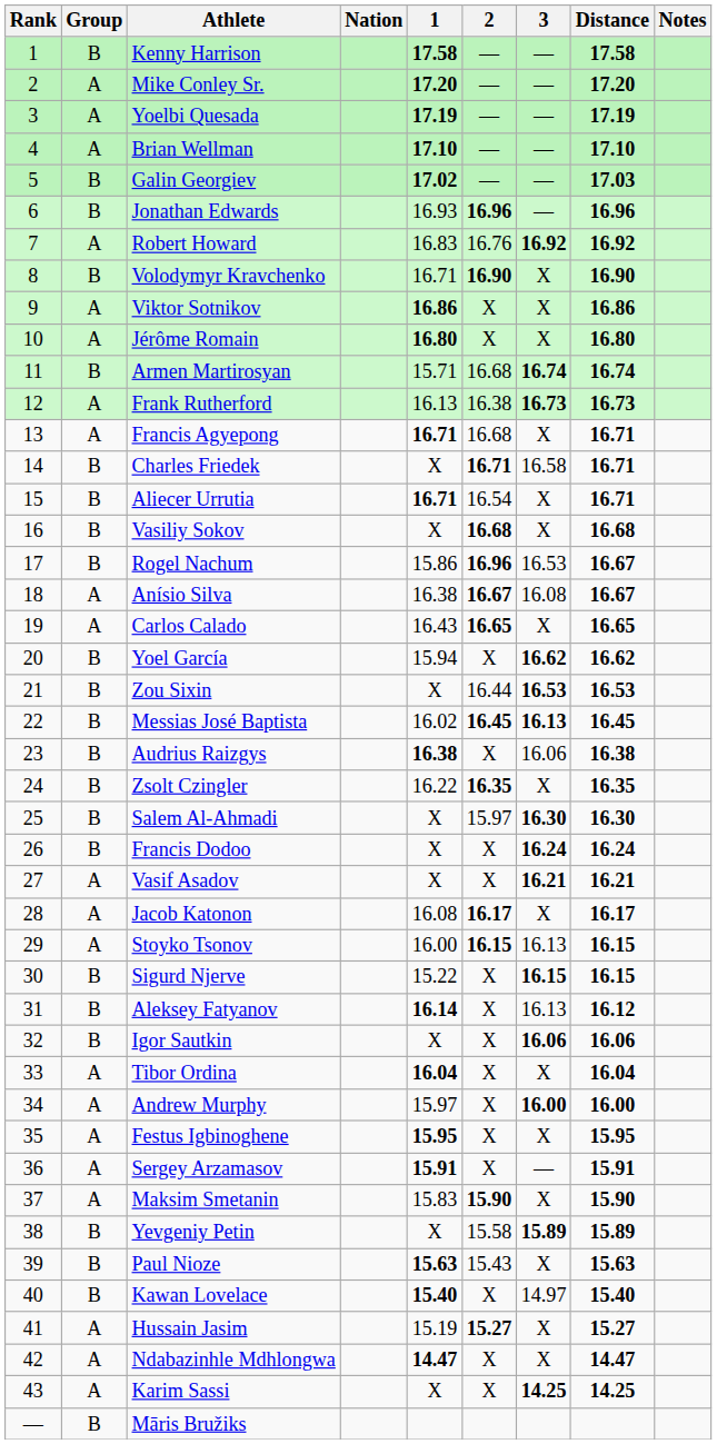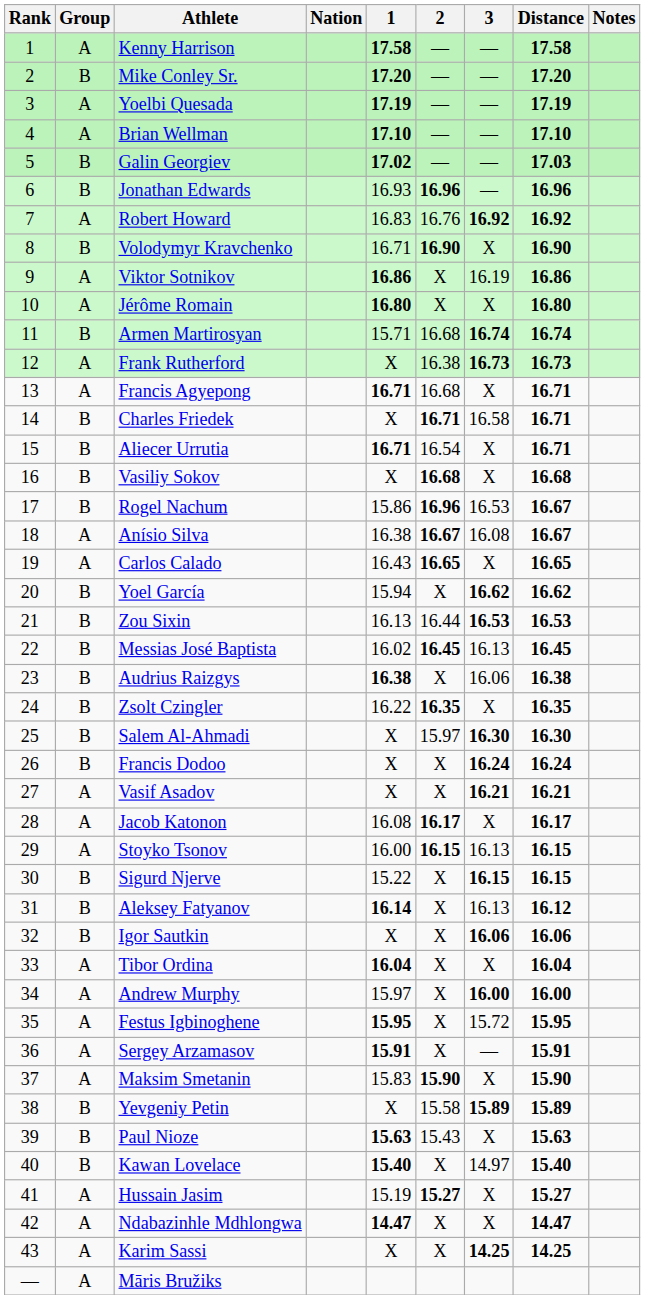 <table class="wikitable sortable" style="text-align:center">
 <tr>
 <th>Rank</th>
 <th>Group</th>
 <th>Athlete</th>
 <th>Nation</th>
 <th>1</th>
 <th>2</th>
 <th>3</th>
 <th>Distance</th>
 <th>Notes</th>
 </tr>
 <tr style="background:#bbf3bb;">
 <td>1</td>
-<td>B</td>
+<td>A</td>
 <td align=left><a href='#'>Kenny Harrison</a></td>
 <td align=left></td>
 <td><strong>17.58</strong></td>
 <td data-sort-value=1.00>—</td>
 <td data-sort-value=1.00>—</td>
 <td><strong>17.58</strong></td>
 <td></td>
 </tr>
 <tr style="background:#bbf3bb;">
 <td>2</td>
-<td>A</td>
+<td>B</td>
 <td align=left><a href='#'>Mike Conley Sr.</a></td>
 <td align=left></td>
 <td><strong>17.20</strong></td>
 <td data-sort-value=1.00>—</td>
 <td data-sort-value=1.00>—</td>
 <td><strong>17.20</strong></td>
 <td></td>
 </tr>
 <tr style="background:#bbf3bb;">
 <td>3</td>
 <td>A</td>
 <td align=left><a href='#'>Yoelbi Quesada</a></td>
 <td align=left></td>
 <td><strong>17.19</strong></td>
 <td data-sort-value=1.00>—</td>
 <td data-sort-value=1.00>—</td>
 <td><strong>17.19</strong></td>
 <td></td>
 </tr>
 <tr style="background:#bbf3bb;">
 <td>4</td>
 <td>A</td>
 <td align=left><a href='#'>Brian Wellman</a></td>
 <td align=left></td>
 <td><strong>17.10</strong></td>
 <td data-sort-value=1.00>—</td>
 <td data-sort-value=1.00>—</td>
 <td><strong>17.10</strong></td>
 <td></td>
 </tr>
 <tr style="background:#bbf3bb;">
 <td>5</td>
 <td>B</td>
 <td align=left><a href='#'>Galin Georgiev</a></td>
 <td align=left></td>
 <td><strong>17.02</strong></td>
 <td data-sort-value=1.00>—</td>
 <td data-sort-value=1.00>—</td>
 <td><strong>17.03</strong></td>
 <td></td>
 </tr>
 <tr style="background:#ccf9cc;">
 <td>6</td>
 <td>B</td>
 <td align=left><a href='#'>Jonathan Edwards</a></td>
 <td align=left></td>
 <td>16.93</td>
 <td><strong>16.96</strong></td>
 <td data-sort-value=1.00>—</td>
 <td><strong>16.96</strong></td>
 <td></td>
 </tr>
 <tr style="background:#ccf9cc;">
 <td>7</td>
 <td>A</td>
 <td align=left><a href='#'>Robert Howard</a></td>
 <td align=left></td>
 <td>16.83</td>
 <td>16.76</td>
 <td><strong>16.92</strong></td>
 <td><strong>16.92</strong></td>
 <td></td>
 </tr>
 <tr style="background:#ccf9cc;">
 <td>8</td>
 <td>B</td>
 <td align=left><a href='#'>Volodymyr Kravchenko</a></td>
 <td align=left></td>
 <td>16.71</td>
 <td><strong>16.90</strong></td>
 <td data-sort-value=1.00>X</td>
 <td><strong>16.90</strong></td>
 <td></td>
 </tr>
 <tr style="background:#ccf9cc;">
 <td>9</td>
 <td>A</td>
 <td align=left><a href='#'>Viktor Sotnikov</a></td>
 <td align=left></td>
 <td><strong>16.86</strong></td>
 <td data-sort-value=1.00>X</td>
-<td data-sort-value=1.00>X</td>
+<td>16.19</td>
 <td><strong>16.86</strong></td>
 <td></td>
 </tr>
 <tr style="background:#ccf9cc;">
 <td>10</td>
 <td>A</td>
 <td align=left><a href='#'>Jérôme Romain</a></td>
 <td align=left></td>
 <td><strong>16.80</strong></td>
 <td data-sort-value=1.00>X</td>
 <td data-sort-value=1.00>X</td>
 <td><strong>16.80</strong></td>
 <td></td>
 </tr>
 <tr style="background:#ccf9cc;">
 <td>11</td>
 <td>B</td>
 <td align=left><a href='#'>Armen Martirosyan</a></td>
 <td align=left></td>
 <td>15.71</td>
 <td>16.68</td>
 <td><strong>16.74</strong></td>
 <td><strong>16.74</strong></td>
 <td></td>
 </tr>
 <tr style="background:#ccf9cc;">
 <td>12</td>
 <td>A</td>
 <td align=left><a href='#'>Frank Rutherford</a></td>
 <td align=left></td>
-<td>16.13</td>
+<td data-sort-value=1.00>X</td>
 <td>16.38</td>
 <td><strong>16.73</strong></td>
 <td><strong>16.73</strong></td>
 <td></td>
 </tr>
 <tr>
 <td>13</td>
 <td>A</td>
 <td align=left><a href='#'>Francis Agyepong</a></td>
 <td align=left></td>
 <td><strong>16.71</strong></td>
 <td>16.68</td>
 <td data-sort-value=1.00>X</td>
 <td><strong>16.71</strong></td>
 <td></td>
 </tr>
 <tr>
 <td>14</td>
 <td>B</td>
 <td align=left><a href='#'>Charles Friedek</a></td>
 <td align=left></td>
 <td data-sort-value=1.00>X</td>
 <td><strong>16.71</strong></td>
 <td>16.58</td>
 <td><strong>16.71</strong></td>
 <td></td>
 </tr>
 <tr>
 <td>15</td>
 <td>B</td>
 <td align=left><a href='#'>Aliecer Urrutia</a></td>
 <td align=left></td>
 <td><strong>16.71</strong></td>
 <td>16.54</td>
 <td data-sort-value=1.00>X</td>
 <td><strong>16.71</strong></td>
 <td></td>
 </tr>
 <tr>
 <td>16</td>
 <td>B</td>
 <td align=left><a href='#'>Vasiliy Sokov</a></td>
 <td align=left></td>
 <td data-sort-value=1.00>X</td>
 <td><strong>16.68</strong></td>
 <td data-sort-value=1.00>X</td>
 <td><strong>16.68</strong></td>
 <td></td>
 </tr>
 <tr>
 <td>17</td>
 <td>B</td>
 <td align=left><a href='#'>Rogel Nachum</a></td>
 <td align=left></td>
 <td>15.86</td>
 <td><strong>16.96</strong></td>
 <td>16.53</td>
 <td><strong>16.67</strong></td>
 <td></td>
 </tr>
 <tr>
 <td>18</td>
 <td>A</td>
 <td align=left><a href='#'>Anísio Silva</a></td>
 <td align=left></td>
 <td>16.38</td>
 <td><strong>16.67</strong></td>
 <td>16.08</td>
 <td><strong>16.67</strong></td>
 <td></td>
 </tr>
 <tr>
 <td>19</td>
 <td>A</td>
 <td align=left><a href='#'>Carlos Calado</a></td>
 <td align=left></td>
 <td>16.43</td>
 <td><strong>16.65</strong></td>
 <td data-sort-value=1.00>X</td>
 <td><strong>16.65</strong></td>
 <td></td>
 </tr>
 <tr>
 <td>20</td>
 <td>B</td>
 <td align=left><a href='#'>Yoel García</a></td>
 <td align=left></td>
 <td>15.94</td>
 <td data-sort-value=1.00>X</td>
 <td><strong>16.62</strong></td>
 <td><strong>16.62</strong></td>
 <td></td>
 </tr>
 <tr>
 <td>21</td>
 <td>B</td>
 <td align=left><a href='#'>Zou Sixin</a></td>
 <td align=left></td>
-<td data-sort-value=1.00>X</td>
+<td>16.13</td>
 <td>16.44</td>
 <td><strong>16.53</strong></td>
 <td><strong>16.53</strong></td>
 <td></td>
 </tr>
 <tr>
 <td>22</td>
 <td>B</td>
 <td align=left><a href='#'>Messias José Baptista</a></td>
 <td align=left></td>
 <td>16.02</td>
 <td><strong>16.45</strong></td>
-<td><strong>16.13</strong></td>
+<td>16.13</td>
 <td><strong>16.45</strong></td>
 <td></td>
 </tr>
 <tr>
 <td>23</td>
 <td>B</td>
 <td align=left><a href='#'>Audrius Raizgys</a></td>
 <td align=left></td>
 <td><strong>16.38</strong></td>
 <td data-sort-value=1.00>X</td>
 <td>16.06</td>
 <td><strong>16.38</strong></td>
 <td></td>
 </tr>
 <tr>
 <td>24</td>
 <td>B</td>
 <td align=left><a href='#'>Zsolt Czingler</a></td>
 <td align=left></td>
 <td>16.22</td>
 <td><strong>16.35</strong></td>
 <td data-sort-value=1.00>X</td>
 <td><strong>16.35</strong></td>
 <td></td>
 </tr>
 <tr>
 <td>25</td>
 <td>B</td>
 <td align=left><a href='#'>Salem Al-Ahmadi</a></td>
 <td align=left></td>
 <td data-sort-value=1.00>X</td>
 <td>15.97</td>
 <td><strong>16.30</strong></td>
 <td><strong>16.30</strong></td>
 <td></td>
 </tr>
 <tr>
 <td>26</td>
 <td>B</td>
 <td align=left><a href='#'>Francis Dodoo</a></td>
 <td align=left></td>
 <td data-sort-value=1.00>X</td>
 <td data-sort-value=1.00>X</td>
 <td><strong>16.24</strong></td>
 <td><strong>16.24</strong></td>
 <td></td>
 </tr>
 <tr>
 <td>27</td>
 <td>A</td>
 <td align=left><a href='#'>Vasif Asadov</a></td>
 <td align=left></td>
 <td data-sort-value=1.00>X</td>
 <td data-sort-value=1.00>X</td>
 <td><strong>16.21</strong></td>
 <td><strong>16.21</strong></td>
 <td></td>
 </tr>
 <tr>
 <td>28</td>
 <td>A</td>
 <td align=left><a href='#'>Jacob Katonon</a></td>
 <td align=left></td>
 <td>16.08</td>
 <td><strong>16.17</strong></td>
 <td data-sort-value=1.00>X</td>
 <td><strong>16.17</strong></td>
 <td></td>
 </tr>
 <tr>
 <td>29</td>
 <td>A</td>
 <td align=left><a href='#'>Stoyko Tsonov</a></td>
 <td align=left></td>
 <td>16.00</td>
 <td><strong>16.15</strong></td>
 <td>16.13</td>
 <td><strong>16.15</strong></td>
 <td></td>
 </tr>
 <tr>
 <td>30</td>
 <td>B</td>
 <td align=left><a href='#'>Sigurd Njerve</a></td>
 <td align=left></td>
 <td>15.22</td>
 <td data-sort-value=1.00>X</td>
 <td><strong>16.15</strong></td>
 <td><strong>16.15</strong></td>
 <td></td>
 </tr>
 <tr>
 <td>31</td>
 <td>B</td>
 <td align=left><a href='#'>Aleksey Fatyanov</a></td>
 <td align=left></td>
 <td><strong>16.14</strong></td>
 <td data-sort-value=1.00>X</td>
 <td>16.13</td>
 <td><strong>16.12</strong></td>
 <td></td>
 </tr>
 <tr>
 <td>32</td>
 <td>B</td>
 <td align=left><a href='#'>Igor Sautkin</a></td>
 <td align=left></td>
 <td data-sort-value=1.00>X</td>
 <td data-sort-value=1.00>X</td>
 <td><strong>16.06</strong></td>
 <td><strong>16.06</strong></td>
 <td></td>
 </tr>
 <tr>
 <td>33</td>
 <td>A</td>
 <td align=left><a href='#'>Tibor Ordina</a></td>
 <td align=left></td>
 <td><strong>16.04</strong></td>
 <td data-sort-value=1.00>X</td>
 <td data-sort-value=1.00>X</td>
 <td><strong>16.04</strong></td>
 <td></td>
 </tr>
 <tr>
 <td>34</td>
 <td>A</td>
 <td align=left><a href='#'>Andrew Murphy</a></td>
 <td align=left></td>
 <td>15.97</td>
 <td data-sort-value=1.00>X</td>
 <td><strong>16.00</strong></td>
 <td><strong>16.00</strong></td>
 <td></td>
 </tr>
 <tr>
 <td>35</td>
 <td>A</td>
 <td align=left><a href='#'>Festus Igbinoghene</a></td>
 <td align=left></td>
 <td><strong>15.95</strong></td>
 <td data-sort-value=1.00>X</td>
-<td data-sort-value=1.00>X</td>
+<td>15.72</td>
 <td><strong>15.95</strong></td>
 <td></td>
 </tr>
 <tr>
 <td>36</td>
 <td>A</td>
 <td align=left><a href='#'>Sergey Arzamasov</a></td>
 <td align=left></td>
 <td><strong>15.91</strong></td>
 <td data-sort-value=1.00>X</td>
 <td data-sort-value=1.00>—</td>
 <td><strong>15.91</strong></td>
 <td></td>
 </tr>
 <tr>
 <td>37</td>
 <td>A</td>
 <td align=left><a href='#'>Maksim Smetanin</a></td>
 <td align=left></td>
 <td>15.83</td>
 <td><strong>15.90</strong></td>
 <td data-sort-value=1.00>X</td>
 <td><strong>15.90</strong></td>
 <td></td>
 </tr>
 <tr>
 <td>38</td>
 <td>B</td>
 <td align=left><a href='#'>Yevgeniy Petin</a></td>
 <td align=left></td>
 <td data-sort-value=1.00>X</td>
 <td>15.58</td>
 <td><strong>15.89</strong></td>
 <td><strong>15.89</strong></td>
 <td></td>
 </tr>
 <tr>
 <td>39</td>
 <td>B</td>
 <td align=left><a href='#'>Paul Nioze</a></td>
 <td align=left></td>
 <td><strong>15.63</strong></td>
 <td>15.43</td>
 <td data-sort-value=1.00>X</td>
 <td><strong>15.63</strong></td>
 <td></td>
 </tr>
 <tr>
 <td>40</td>
 <td>B</td>
 <td align=left><a href='#'>Kawan Lovelace</a></td>
 <td align=left></td>
 <td><strong>15.40</strong></td>
 <td data-sort-value=1.00>X</td>
 <td>14.97</td>
 <td><strong>15.40</strong></td>
 <td></td>
 </tr>
 <tr>
 <td>41</td>
 <td>A</td>
 <td align=left><a href='#'>Hussain Jasim</a></td>
 <td align=left></td>
 <td>15.19</td>
 <td><strong>15.27</strong></td>
 <td data-sort-value=1.00>X</td>
 <td><strong>15.27</strong></td>
 <td></td>
 </tr>
 <tr>
 <td>42</td>
 <td>A</td>
 <td align=left><a href='#'>Ndabazinhle Mdhlongwa</a></td>
 <td align=left></td>
 <td><strong>14.47</strong></td>
 <td data-sort-value=1.00>X</td>
 <td data-sort-value=1.00>X</td>
 <td><strong>14.47</strong></td>
 <td></td>
 </tr>
 <tr>
 <td>43</td>
 <td>A</td>
 <td align=left><a href='#'>Karim Sassi</a></td>
 <td align=left></td>
 <td data-sort-value=1.00>X</td>
 <td data-sort-value=1.00>X</td>
 <td><strong>14.25</strong></td>
 <td><strong>14.25</strong></td>
 <td></td>
 </tr>
 <tr>
 <td data-sort-value=44>—</td>
-<td>B</td>
+<td>A</td>
 <td align=left><a href='#'>Māris Bružiks</a></td>
 <td align=left></td>
 <td></td>
 <td></td>
 <td></td>
 <td></td>
 <td></td>
 </tr>
 </table>
